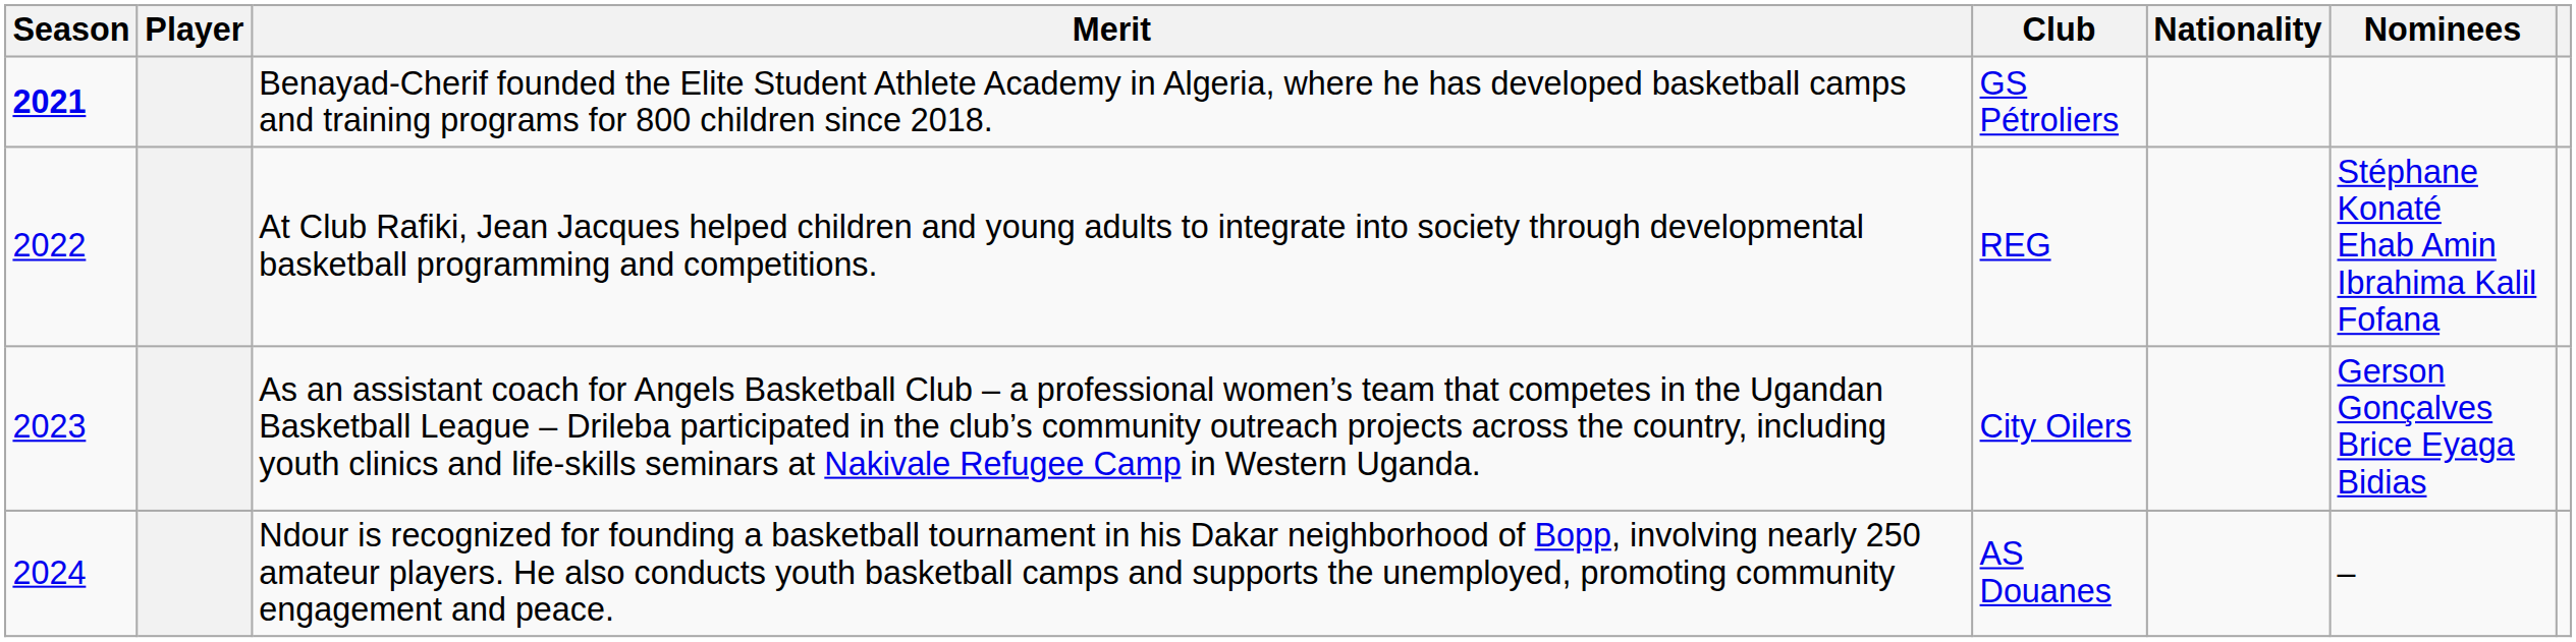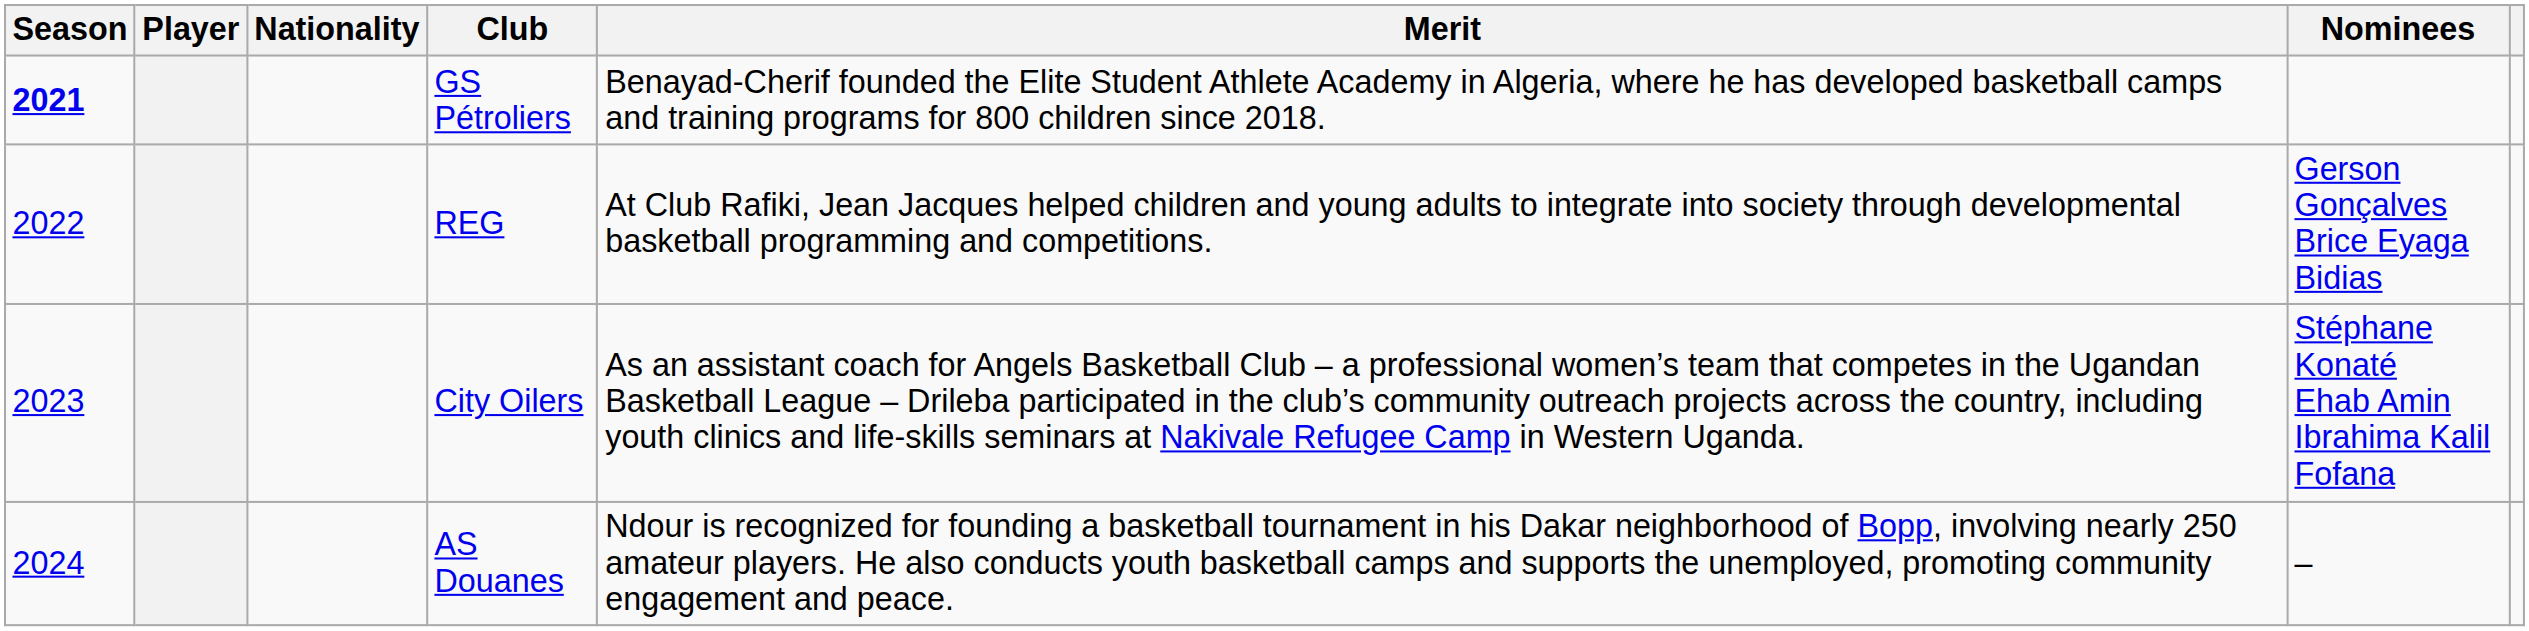 <table class="wikitable plainrowheaders sortable">
 <tr>
 <th scope="col">Season</th>
 <th scope="col">Player</th>
+<th scope="col">Nationality</th>
+<th scope="col">Club</th>
 <th>Merit</th>
-<th scope="col">Club</th>
-<th scope="col">Nationality</th>
 <th>Nominees</th>
 <th scope="col" class="unsortable"></th>
 </tr>
 <tr>
 <td><strong><a href='#'>2021</a></strong></td>
 <th scope="row"></th>
+<td></td>
+<td> <a href='#'>GS Pétroliers</a></td>
 <td>Benayad-Cherif founded the Elite Student Athlete Academy in Algeria, where he has developed basketball camps and training programs for 800 children since 2018.</td>
-<td> <a href='#'>GS Pétroliers</a></td>
-<td></td>
 <td></td>
 <td align="center"></td>
 </tr>
 <tr>
 <td><a href='#'>2022</a></td>
 <th scope="row"></th>
+<td></td>
+<td> <a href='#'>REG</a></td>
 <td>At Club Rafiki, Jean Jacques helped children and young adults to integrate into society through developmental basketball programming and competitions.</td>
-<td> <a href='#'>REG</a></td>
-<td></td>
-<td><a href='#'>Stéphane Konaté</a><br><a href='#'>Ehab Amin</a><br><a href='#'>Ibrahima Kalil Fofana</a></td>
+<td><a href='#'>Gerson Gonçalves</a><br><a href='#'>Brice Eyaga Bidias</a></td>
 <td align="center"></td>
 </tr>
 <tr>
 <td><a href='#'>2023</a></td>
 <th scope="row"></th>
+<td></td>
+<td> <a href='#'>City Oilers</a></td>
 <td>As an assistant coach for Angels Basketball Club – a professional women’s team that competes in the Ugandan Basketball League – Drileba participated in the club’s community outreach projects across the country, including youth clinics and life-skills seminars at <a href='#'>Nakivale Refugee Camp</a> in Western Uganda.</td>
-<td> <a href='#'>City Oilers</a></td>
-<td></td>
-<td><a href='#'>Gerson Gonçalves</a><br><a href='#'>Brice Eyaga Bidias</a></td>
+<td><a href='#'>Stéphane Konaté</a><br><a href='#'>Ehab Amin</a><br><a href='#'>Ibrahima Kalil Fofana</a></td>
 <td align="center"></td>
 </tr>
 <tr>
 <td><a href='#'>2024</a></td>
 <th scope="row"></th>
+<td></td>
+<td> <a href='#'>AS Douanes</a></td>
 <td>Ndour is recognized for founding a basketball tournament in his Dakar neighborhood of <a href='#'>Bopp</a>, involving nearly 250 amateur players. He also conducts youth basketball camps and supports the unemployed, promoting community engagement and peace.</td>
-<td> <a href='#'>AS Douanes</a></td>
-<td></td>
 <td>–</td>
 <td align="center"></td>
 </tr>
 </table>
